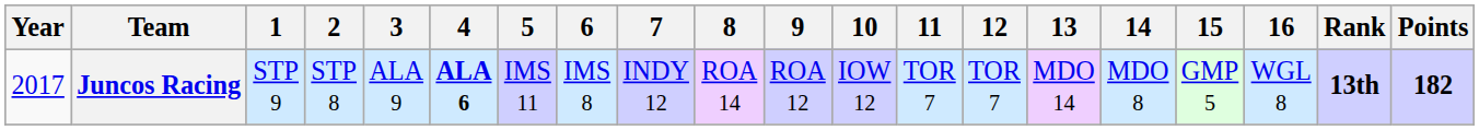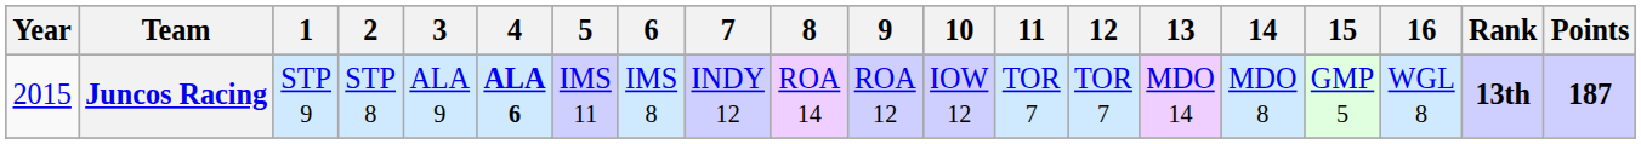 <table class="wikitable" style="text-align:center; font-size:90%">
 <tr>
 <th>Year</th>
 <th>Team</th>
 <th>1</th>
 <th>2</th>
 <th>3</th>
 <th>4</th>
 <th>5</th>
 <th>6</th>
 <th>7</th>
 <th>8</th>
 <th>9</th>
 <th>10</th>
 <th>11</th>
 <th>12</th>
 <th>13</th>
 <th>14</th>
 <th>15</th>
 <th>16</th>
 <th>Rank</th>
 <th>Points</th>
 </tr>
 <tr>
-<td><a href='#'>2017</a></td>
+<td><a href='#'>2015</a></td>
 <th><a href='#'>Juncos Racing</a></th>
 <td style="background:#CFEAFF;"><a href='#'>STP</a><br><small>9</small></td>
 <td style="background:#CFEAFF;"><a href='#'>STP</a><br><small>8</small></td>
 <td style="background:#CFEAFF;"><a href='#'>ALA</a><br><small>9</small></td>
 <td style="background:#CFEAFF;"><strong><a href='#'>ALA</a><br><small>6</small></strong></td>
 <td style="background:#CFCFFF;"><a href='#'>IMS</a><br><small>11</small></td>
 <td style="background:#CFEAFF;"><a href='#'>IMS</a><br><small>8</small></td>
 <td style="background:#CFCFFF;"><a href='#'>INDY</a><br><small>12</small></td>
 <td style="background:#EFCFFF;"><a href='#'>ROA</a><br><small>14</small></td>
 <td style="background:#CFCFFF;"><a href='#'>ROA</a><br><small>12</small></td>
 <td style="background:#CFCFFF;"><a href='#'>IOW</a><br><small>12</small></td>
 <td style="background:#CFEAFF;"><a href='#'>TOR</a><br><small>7</small></td>
 <td style="background:#CFEAFF;"><a href='#'>TOR</a><br><small>7</small></td>
 <td style="background:#EFCFFF;"><a href='#'>MDO</a><br><small>14</small></td>
 <td style="background:#CFEAFF;"><a href='#'>MDO</a><br><small>8</small></td>
 <td style="background:#DFFFDF;"><a href='#'>GMP</a><br><small>5</small></td>
 <td style="background:#CFEAFF;"><a href='#'>WGL</a><br><small>8</small></td>
 <th style="background:#CFCFFF;">13th</th>
-<th style="background:#CFCFFF;">182</th>
+<th style="background:#CFCFFF;">187</th>
 </tr>
 </table>
